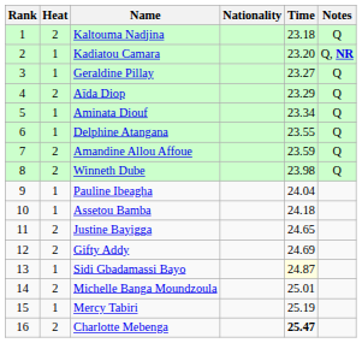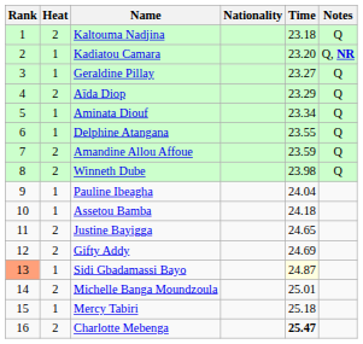 <table class="wikitable sortable" style="text-align:center">
 <tr>
 <th>Rank</th>
 <th>Heat</th>
 <th>Name</th>
 <th>Nationality</th>
 <th>Time</th>
 <th>Notes</th>
 </tr>
 <tr bgcolor=ccffcc>
 <td>1</td>
 <td>2</td>
 <td align=left><a href='#'>Kaltouma Nadjina</a></td>
 <td align=left></td>
 <td>23.18</td>
 <td>Q</td>
 </tr>
 <tr bgcolor=ccffcc>
 <td>2</td>
 <td>1</td>
 <td align=left><a href='#'>Kadiatou Camara</a></td>
 <td align=left></td>
 <td>23.20</td>
 <td>Q, <strong><a href='#'>NR</a></strong></td>
 </tr>
 <tr bgcolor=ccffcc>
 <td>3</td>
 <td>1</td>
 <td align=left><a href='#'>Geraldine Pillay</a></td>
 <td align=left></td>
 <td>23.27</td>
 <td>Q</td>
 </tr>
 <tr bgcolor=ccffcc>
 <td>4</td>
 <td>2</td>
 <td align=left><a href='#'>Aïda Diop</a></td>
 <td align=left></td>
 <td>23.29</td>
 <td>Q</td>
 </tr>
 <tr bgcolor=ccffcc>
 <td>5</td>
 <td>1</td>
 <td align=left><a href='#'>Aminata Diouf</a></td>
 <td align=left></td>
 <td>23.34</td>
 <td>Q</td>
 </tr>
 <tr bgcolor=ccffcc>
 <td>6</td>
 <td>1</td>
 <td align=left><a href='#'>Delphine Atangana</a></td>
 <td align=left></td>
 <td>23.55</td>
 <td>Q</td>
 </tr>
 <tr bgcolor=ccffcc>
 <td>7</td>
 <td>2</td>
 <td align=left><a href='#'>Amandine Allou Affoue</a></td>
 <td align=left></td>
 <td>23.59</td>
 <td>Q</td>
 </tr>
 <tr bgcolor=ccffcc>
 <td>8</td>
 <td>2</td>
 <td align=left><a href='#'>Winneth Dube</a></td>
 <td align=left></td>
 <td>23.98</td>
 <td>Q</td>
 </tr>
 <tr>
 <td>9</td>
 <td>1</td>
 <td align=left><a href='#'>Pauline Ibeagha</a></td>
 <td align=left></td>
 <td>24.04</td>
 <td></td>
 </tr>
 <tr>
 <td>10</td>
 <td>1</td>
 <td align=left><a href='#'>Assetou Bamba</a></td>
 <td align=left></td>
 <td>24.18</td>
 <td></td>
 </tr>
 <tr>
 <td>11</td>
 <td>2</td>
 <td align=left><a href='#'>Justine Bayigga</a></td>
 <td align=left></td>
 <td>24.65</td>
 <td></td>
 </tr>
 <tr>
 <td>12</td>
 <td>2</td>
 <td align=left><a href='#'>Gifty Addy</a></td>
 <td align=left></td>
 <td>24.69</td>
 <td></td>
 </tr>
 <tr>
-<td>13</td>
+<td style="background: lightsalmon;">13</td>
 <td>1</td>
 <td align=left><a href='#'>Sidi Gbadamassi Bayo</a></td>
 <td align=left></td>
 <td style="background: lightyellow;">24.87</td>
 <td></td>
 </tr>
 <tr>
 <td>14</td>
 <td>2</td>
 <td align=left><a href='#'>Michelle Banga Moundzoula</a></td>
 <td align=left></td>
 <td>25.01</td>
 <td></td>
 </tr>
 <tr>
 <td>15</td>
 <td>1</td>
 <td align=left><a href='#'>Mercy Tabiri</a></td>
 <td align=left></td>
-<td>25.19</td>
+<td>25.18</td>
 <td></td>
 </tr>
 <tr>
 <td>16</td>
 <td>2</td>
 <td align=left><a href='#'>Charlotte Mebenga</a></td>
 <td align=left></td>
 <td><strong>25.47</strong></td>
 <td></td>
 </tr>
 </table>
